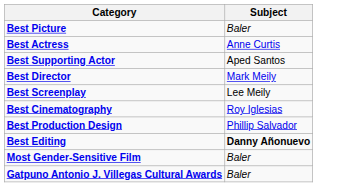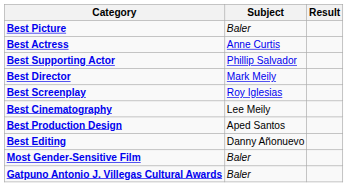 <table class="wikitable" style="margin:0; font-size:95%;">
 <tr>
 <th>Category</th>
 <th>Subject</th>
+<th>Result</th>
 </tr>
 <tr>
 <td><strong><a href='#'>Best Picture</a></strong></td>
 <td><em>Baler</em></td>
+<td></td>
 </tr>
 <tr>
 <td><strong><a href='#'>Best Actress</a></strong></td>
 <td><a href='#'>Anne Curtis</a></td>
+<td></td>
 </tr>
 <tr>
 <td><strong><a href='#'>Best Supporting Actor</a></strong></td>
-<td>Aped Santos</td>
+<td><a href='#'>Phillip Salvador</a></td>
+<td></td>
 </tr>
 <tr>
 <td><strong><a href='#'>Best Director</a></strong></td>
 <td><a href='#'>Mark Meily</a></td>
+<td></td>
 </tr>
 <tr>
 <td><strong><a href='#'>Best Screenplay</a></strong></td>
-<td>Lee Meily</td>
+<td><a href='#'>Roy Iglesias</a></td>
+<td></td>
 </tr>
 <tr>
 <td><strong><a href='#'>Best Cinematography</a></strong></td>
-<td><a href='#'>Roy Iglesias</a></td>
+<td>Lee Meily</td>
+<td></td>
 </tr>
 <tr>
 <td><strong><a href='#'>Best Production Design</a></strong></td>
-<td><a href='#'>Phillip Salvador</a></td>
+<td>Aped Santos</td>
+<td></td>
 </tr>
 <tr>
 <td><strong><a href='#'>Best Editing</a></strong></td>
-<td><strong>Danny Añonuevo</strong></td>
+<td>Danny Añonuevo</td>
+<td></td>
 </tr>
 <tr>
 <td><strong><a href='#'>Most Gender-Sensitive Film</a></strong></td>
 <td><em>Baler</em></td>
+<td></td>
 </tr>
 <tr>
 <td><strong><a href='#'>Gatpuno Antonio J. Villegas Cultural Awards</a></strong></td>
 <td><em>Baler</em></td>
+<td></td>
 </tr>
 </table>
